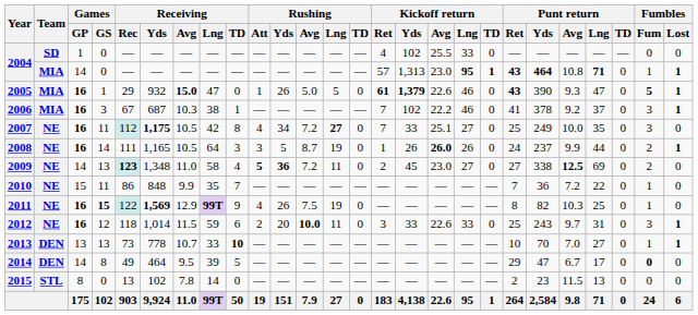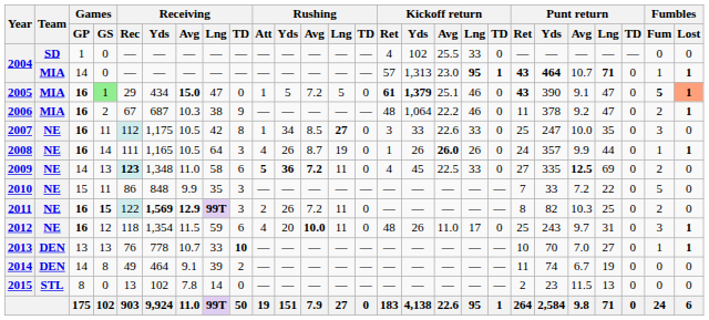 <table class=wikitable style="text-align:center;">
 <tr>
 <th rowspan="2">Year</th>
 <th rowspan="2">Team</th>
 <th colspan="2">Games</th>
 <th colspan="5">Receiving</th>
 <th colspan="5">Rushing</th>
 <th colspan="5">Kickoff return</th>
 <th colspan="5">Punt return</th>
 <th colspan="2">Fumbles</th>
 </tr>
 <tr>
 <th>GP</th>
 <th>GS</th>
 <th>Rec</th>
 <th>Yds</th>
 <th>Avg</th>
 <th>Lng</th>
 <th>TD</th>
 <th>Att</th>
 <th>Yds</th>
 <th>Avg</th>
 <th>Lng</th>
 <th>TD</th>
 <th>Ret</th>
 <th>Yds</th>
 <th>Avg</th>
 <th>Lng</th>
 <th>TD</th>
 <th>Ret</th>
 <th>Yds</th>
 <th>Avg</th>
 <th>Lng</th>
 <th>TD</th>
 <th>Fum</th>
 <th>Lost</th>
 </tr>
 <tr>
 <th rowspan="2"><a href='#'>2004</a></th>
 <th><a href='#'>SD</a></th>
 <td>1</td>
 <td>0</td>
 <td>—</td>
 <td>—</td>
 <td>—</td>
 <td>—</td>
 <td>—</td>
 <td>—</td>
 <td>—</td>
 <td>—</td>
 <td>—</td>
 <td>—</td>
 <td>4</td>
 <td>102</td>
 <td>25.5</td>
 <td>33</td>
 <td>0</td>
 <td>—</td>
 <td>—</td>
 <td>—</td>
 <td>—</td>
 <td>—</td>
 <td>0</td>
 <td>0</td>
 </tr>
 <tr>
 <th><a href='#'>MIA</a></th>
 <td>14</td>
 <td>0</td>
 <td>—</td>
 <td>—</td>
 <td>—</td>
 <td>—</td>
 <td>—</td>
 <td>—</td>
 <td>—</td>
 <td>—</td>
 <td>—</td>
 <td>—</td>
 <td>57</td>
 <td>1,313</td>
 <td>23.0</td>
 <td><strong>95</strong></td>
 <td><strong>1</strong></td>
 <td><strong>43</strong></td>
 <td><strong>464</strong></td>
-<td>10.8</td>
+<td>10.7</td>
 <td><strong>71</strong></td>
 <td>0</td>
 <td>1</td>
 <td><strong>1</strong></td>
 </tr>
 <tr>
 <th><a href='#'>2005</a></th>
 <th><a href='#'>MIA</a></th>
 <td><strong>16</strong></td>
-<td>1</td>
+<td style="background: lightgreen;">1</td>
 <td>29</td>
-<td>932</td>
+<td>434</td>
 <td><strong>15.0</strong></td>
 <td>47</td>
 <td>0</td>
 <td>1</td>
-<td>26</td>
-<td>5.0</td>
+<td>5</td>
+<td>7.2</td>
 <td>5</td>
 <td>0</td>
 <td><strong>61</strong></td>
 <td><strong>1,379</strong></td>
-<td>22.6</td>
+<td>25.1</td>
 <td>46</td>
 <td>0</td>
 <td><strong>43</strong></td>
 <td>390</td>
-<td>9.3</td>
+<td>9.1</td>
 <td>47</td>
 <td>0</td>
 <td><strong>5</strong></td>
-<td><strong>1</strong></td>
+<td style="background: lightsalmon;"><strong>1</strong></td>
 </tr>
 <tr>
 <th><a href='#'>2006</a></th>
 <th><a href='#'>MIA</a></th>
 <td><strong>16</strong></td>
-<td>3</td>
+<td>2</td>
 <td>67</td>
 <td>687</td>
 <td>10.3</td>
 <td>38</td>
-<td>1</td>
+<td>9</td>
 <td>—</td>
 <td>—</td>
 <td>—</td>
 <td>—</td>
 <td>—</td>
-<td>7</td>
-<td>102</td>
+<td>48</td>
+<td>1,064</td>
 <td>22.2</td>
 <td>46</td>
 <td>0</td>
-<td>41</td>
+<td>11</td>
 <td>378</td>
 <td>9.2</td>
-<td>37</td>
+<td>47</td>
 <td>0</td>
-<td>3</td>
+<td>2</td>
 <td><strong>1</strong></td>
 </tr>
 <tr>
 <th><a href='#'>2007</a></th>
 <th><a href='#'>NE</a></th>
 <td><strong>16</strong></td>
 <td>11</td>
 <td style="background:#cfecec;">112</td>
-<td><strong>1,175</strong></td>
+<td>1,175</td>
 <td>10.5</td>
 <td>42</td>
 <td>8</td>
-<td>4</td>
+<td>1</td>
 <td>34</td>
-<td>7.2</td>
+<td>8.5</td>
 <td><strong>27</strong></td>
 <td>0</td>
-<td>7</td>
+<td>3</td>
 <td>33</td>
-<td>25.1</td>
-<td>27</td>
+<td>22.6</td>
+<td>33</td>
 <td>0</td>
 <td>25</td>
-<td>249</td>
+<td>247</td>
 <td>10.0</td>
 <td>35</td>
 <td>0</td>
 <td>3</td>
 <td>0</td>
 </tr>
 <tr>
 <th><a href='#'>2008</a></th>
 <th><a href='#'>NE</a></th>
 <td><strong>16</strong></td>
 <td>14</td>
 <td>111</td>
 <td>1,165</td>
 <td>10.5</td>
 <td>64</td>
 <td>3</td>
-<td>3</td>
-<td>5</td>
+<td>4</td>
+<td>26</td>
 <td>8.7</td>
 <td>19</td>
 <td>0</td>
 <td>1</td>
 <td>26</td>
 <td><strong>26.0</strong></td>
 <td>26</td>
 <td>0</td>
 <td>24</td>
-<td>237</td>
+<td>357</td>
 <td>9.9</td>
 <td>44</td>
 <td>0</td>
-<td>2</td>
+<td>1</td>
 <td><strong>1</strong></td>
 </tr>
 <tr>
 <th><a href='#'>2009</a></th>
 <th><a href='#'>NE</a></th>
 <td>14</td>
 <td>13</td>
 <td style="background:#cfecec;"><strong>123</strong></td>
 <td>1,348</td>
 <td>11.0</td>
 <td>58</td>
-<td>4</td>
+<td>6</td>
 <td><strong>5</strong></td>
 <td><strong>36</strong></td>
-<td>7.2</td>
+<td><strong>7.2</strong></td>
 <td>11</td>
 <td>0</td>
-<td>2</td>
+<td>4</td>
 <td>45</td>
-<td>23.0</td>
-<td>27</td>
+<td>22.5</td>
+<td>33</td>
 <td>0</td>
 <td>27</td>
-<td>338</td>
+<td>335</td>
 <td><strong>12.5</strong></td>
 <td>69</td>
 <td>0</td>
 <td>2</td>
 <td>0</td>
 </tr>
 <tr>
 <th><a href='#'>2010</a></th>
 <th><a href='#'>NE</a></th>
 <td>15</td>
 <td>11</td>
 <td>86</td>
 <td>848</td>
 <td>9.9</td>
 <td>35</td>
-<td>7</td>
+<td>3</td>
 <td>—</td>
 <td>—</td>
 <td>—</td>
 <td>—</td>
 <td>—</td>
 <td>—</td>
 <td>—</td>
 <td>—</td>
 <td>—</td>
 <td>—</td>
 <td>7</td>
-<td>36</td>
+<td>33</td>
 <td>7.2</td>
 <td>22</td>
 <td>0</td>
-<td>1</td>
+<td>5</td>
 <td>0</td>
 </tr>
 <tr>
 <th><a href='#'>2011</a></th>
 <th><a href='#'>NE</a></th>
 <td><strong>16</strong></td>
 <td><strong>15</strong></td>
 <td style="background:#cfecec;">122</td>
 <td><strong>1,569</strong></td>
-<td>12.9</td>
+<td><strong>12.9</strong></td>
 <td style="background:#e0cef2;"><strong>99T</strong></td>
-<td>9</td>
-<td>4</td>
+<td>3</td>
+<td>2</td>
 <td>26</td>
-<td>7.5</td>
-<td>19</td>
+<td>7.2</td>
+<td>11</td>
 <td>0</td>
 <td>—</td>
 <td>—</td>
 <td>—</td>
 <td>—</td>
 <td>—</td>
 <td>8</td>
 <td>82</td>
 <td>10.3</td>
 <td>25</td>
 <td>0</td>
-<td>1</td>
+<td>2</td>
 <td>0</td>
 </tr>
 <tr>
 <th><a href='#'>2012</a></th>
 <th><a href='#'>NE</a></th>
 <td><strong>16</strong></td>
 <td>12</td>
 <td>118</td>
-<td>1,014</td>
+<td>1,354</td>
 <td>11.5</td>
 <td>59</td>
 <td>6</td>
-<td>2</td>
+<td>4</td>
 <td>20</td>
 <td><strong>10.0</strong></td>
 <td>11</td>
 <td>0</td>
-<td>3</td>
-<td>33</td>
-<td>22.6</td>
-<td>33</td>
+<td>48</td>
+<td>26</td>
+<td>11.0</td>
+<td>17</td>
 <td>0</td>
 <td>25</td>
 <td>243</td>
 <td>9.7</td>
 <td>31</td>
 <td>0</td>
 <td>3</td>
 <td><strong>1</strong></td>
 </tr>
 <tr>
 <th><a href='#'>2013</a></th>
 <th><a href='#'>DEN</a></th>
 <td>13</td>
 <td>13</td>
-<td>73</td>
+<td>76</td>
 <td>778</td>
 <td>10.7</td>
 <td>33</td>
 <td><strong>10</strong></td>
 <td>—</td>
 <td>—</td>
 <td>—</td>
 <td>—</td>
 <td>—</td>
 <td>—</td>
 <td>—</td>
 <td>—</td>
 <td>—</td>
 <td>—</td>
 <td>10</td>
 <td>70</td>
 <td>7.0</td>
 <td>27</td>
 <td>0</td>
 <td>1</td>
 <td><strong>1</strong></td>
 </tr>
 <tr>
 <th><a href='#'>2014</a></th>
 <th><a href='#'>DEN</a></th>
 <td>14</td>
 <td>8</td>
 <td>49</td>
 <td>464</td>
-<td>9.5</td>
+<td>9.1</td>
 <td>39</td>
-<td>5</td>
+<td>2</td>
 <td>—</td>
 <td>—</td>
 <td>—</td>
 <td>—</td>
 <td>—</td>
 <td>—</td>
 <td>—</td>
 <td>—</td>
 <td>—</td>
 <td>—</td>
-<td>29</td>
-<td>47</td>
+<td>11</td>
+<td>74</td>
 <td>6.7</td>
-<td>17</td>
+<td>19</td>
 <td>0</td>
-<td><strong>0</strong></td>
+<td>0</td>
 <td>0</td>
 </tr>
 <tr>
 <th><a href='#'>2015</a></th>
 <th><a href='#'>STL</a></th>
 <td>8</td>
 <td>0</td>
 <td>13</td>
 <td>102</td>
 <td>7.8</td>
 <td>14</td>
 <td>0</td>
 <td>—</td>
 <td>—</td>
 <td>—</td>
 <td>—</td>
 <td>—</td>
 <td>—</td>
 <td>—</td>
 <td>—</td>
 <td>—</td>
 <td>—</td>
 <td>2</td>
 <td>23</td>
 <td>11.5</td>
 <td>13</td>
 <td>0</td>
 <td>0</td>
 <td>0</td>
 </tr>
 <tr>
 <th colspan="2"></th>
 <th>175</th>
 <th>102</th>
 <th>903</th>
 <th>9,924</th>
 <th>11.0</th>
 <th style="background:#e0cef2;">99T</th>
 <th>50</th>
 <th>19</th>
 <th>151</th>
 <th>7.9</th>
 <th>27</th>
 <th>0</th>
 <th>183</th>
 <th>4,138</th>
 <th>22.6</th>
 <th>95</th>
 <th>1</th>
 <th>264</th>
 <th>2,584</th>
 <th>9.8</th>
 <th>71</th>
 <th>0</th>
 <th>24</th>
 <th>6</th>
 </tr>
 </table>
